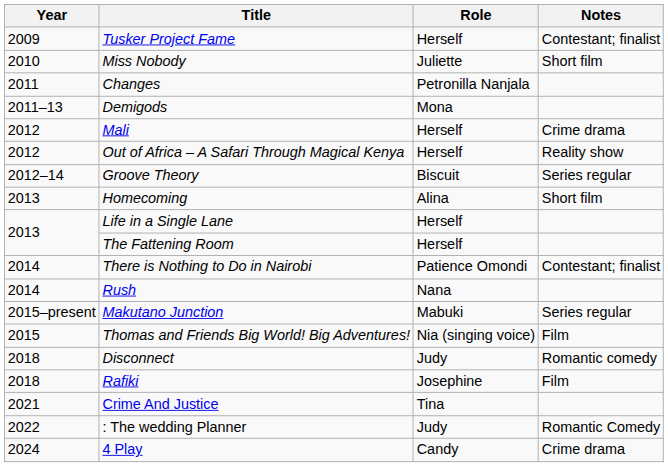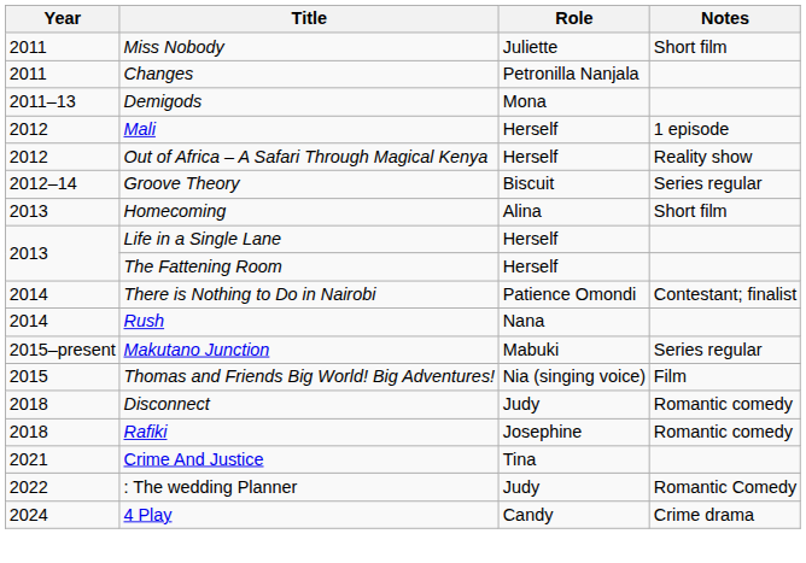 <table class="wikitable sortable">
 <tr>
 <th>Year</th>
 <th>Title</th>
 <th>Role</th>
 <th>Notes</th>
 </tr>
 <tr>
-<td>2009</td>
-<td><em><a href='#'>Tusker Project Fame</a></em></td>
-<td>Herself</td>
-<td>Contestant; finalist</td>
-</tr>
-<tr>
-<td>2010</td>
+<td>2011</td>
 <td><em>Miss Nobody</em></td>
 <td>Juliette</td>
 <td>Short film</td>
 </tr>
 <tr>
 <td>2011</td>
 <td><em>Changes</em></td>
 <td>Petronilla Nanjala</td>
 <td></td>
 </tr>
 <tr>
 <td>2011–13</td>
 <td><em>Demigods</em></td>
 <td>Mona</td>
 <td></td>
 </tr>
 <tr>
 <td>2012</td>
 <td><em><a href='#'>Mali</a></em></td>
 <td>Herself</td>
-<td>Crime drama</td>
+<td>1 episode</td>
 </tr>
 <tr>
 <td>2012</td>
 <td><em>Out of Africa – A Safari Through Magical Kenya</em></td>
 <td>Herself</td>
 <td>Reality show</td>
 </tr>
 <tr>
 <td>2012–14</td>
 <td><em>Groove Theory</em></td>
 <td>Biscuit</td>
 <td>Series regular</td>
 </tr>
 <tr>
 <td>2013</td>
 <td><em>Homecoming</em></td>
 <td>Alina</td>
 <td>Short film</td>
 </tr>
 <tr>
 <td rowspan=2>2013</td>
 <td><em>Life in a Single Lane</em></td>
 <td>Herself</td>
 <td></td>
 </tr>
 <tr>
 <td><em>The Fattening Room</em></td>
 <td>Herself</td>
 <td></td>
 </tr>
 <tr>
 <td>2014</td>
 <td><em>There is Nothing to Do in Nairobi</em></td>
 <td>Patience Omondi</td>
 <td>Contestant; finalist</td>
 </tr>
 <tr>
 <td>2014</td>
 <td><em><a href='#'>Rush</a></em></td>
 <td>Nana</td>
 <td></td>
 </tr>
 <tr>
 <td>2015–present</td>
 <td><em><a href='#'>Makutano Junction</a></em></td>
 <td>Mabuki</td>
 <td>Series regular</td>
 </tr>
 <tr>
 <td>2015</td>
 <td><em>Thomas and Friends Big World! Big Adventures!</em></td>
 <td>Nia (singing voice)</td>
 <td>Film</td>
 </tr>
 <tr>
 <td>2018</td>
 <td><em>Disconnect</em></td>
 <td>Judy</td>
 <td>Romantic comedy</td>
 </tr>
 <tr>
 <td>2018</td>
 <td><em><a href='#'>Rafiki</a></em></td>
 <td>Josephine</td>
-<td>Film</td>
+<td>Romantic comedy</td>
 </tr>
 <tr>
 <td>2021</td>
 <td><a href='#'>Crime And Justice</a></td>
 <td>Tina</td>
 <td></td>
 </tr>
 <tr>
 <td>2022</td>
 <td>: The wedding Planner</td>
 <td>Judy</td>
 <td>Romantic Comedy</td>
 </tr>
 <tr>
 <td>2024</td>
 <td><a href='#'>4 Play</a></td>
 <td>Candy</td>
 <td>Crime drama</td>
 </tr>
 </table>
